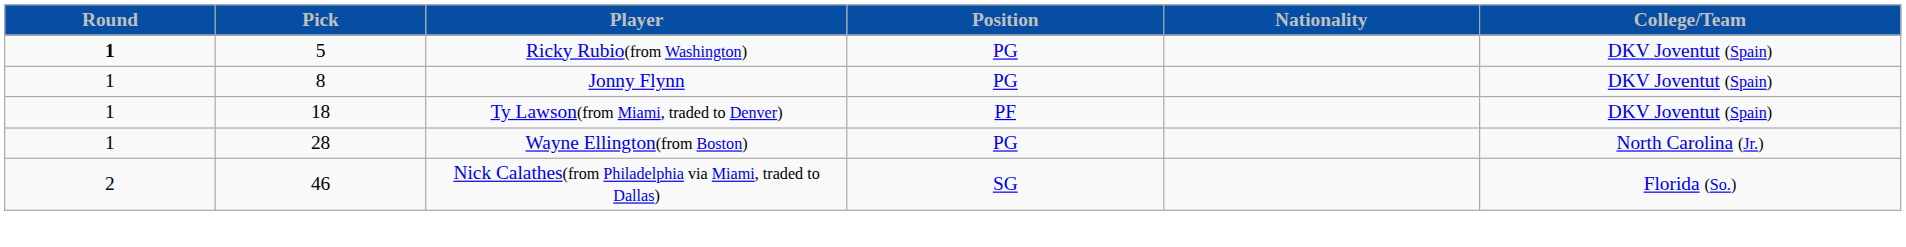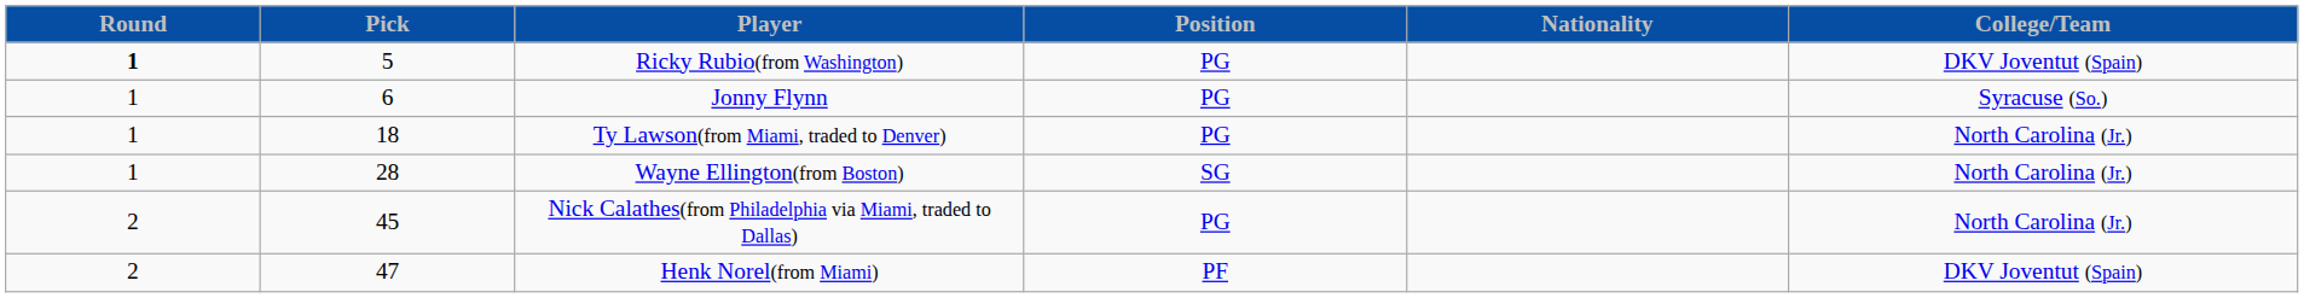 <table class="wikitable sortable sortable">
 <tr>
 <th style="background:#054EA4; color:silver" width="10%">Round</th>
 <th style="background:#054EA4; color:silver" width="10%">Pick</th>
 <th style="background:#054EA4; color:silver" width="20%">Player</th>
 <th style="background:#054EA4; color:silver" width="15%">Position</th>
 <th style="background:#054EA4; color:silver" width="15%">Nationality</th>
 <th style="background:#054EA4; color:silver" width="20%">College/Team</th>
 </tr>
 <tr style="text-align: center">
 <td><strong>1</strong></td>
 <td>5</td>
 <td><a href='#'>Ricky Rubio</a><small>(from <a href='#'>Washington</a>)</small></td>
 <td><a href='#'>PG</a></td>
 <td></td>
 <td><a href='#'>DKV Joventut</a> <small>(<a href='#'>Spain</a>)</small></td>
 </tr>
 <tr style="text-align: center">
 <td>1</td>
-<td>8</td>
+<td>6</td>
 <td><a href='#'>Jonny Flynn</a></td>
 <td><a href='#'>PG</a></td>
 <td></td>
-<td><a href='#'>DKV Joventut</a> <small>(<a href='#'>Spain</a>)</small></td>
+<td><a href='#'>Syracuse</a> <small>(<a href='#'>So.</a>)</small></td>
 </tr>
 <tr style="text-align: center">
 <td>1</td>
 <td>18</td>
 <td><a href='#'>Ty Lawson</a><small>(from <a href='#'>Miami</a>,</small><small> traded to <a href='#'>Denver</a>)</small></td>
-<td><a href='#'>PF</a></td>
+<td><a href='#'>PG</a></td>
 <td></td>
-<td><a href='#'>DKV Joventut</a> <small>(<a href='#'>Spain</a>)</small></td>
+<td><a href='#'>North Carolina</a> <small>(<a href='#'>Jr.</a>)</small></td>
 </tr>
 <tr style="text-align: center">
 <td>1</td>
 <td>28</td>
 <td><a href='#'>Wayne Ellington</a><small>(from <a href='#'>Boston</a>)</small></td>
-<td><a href='#'>PG</a></td>
+<td><a href='#'>SG</a></td>
 <td></td>
 <td><a href='#'>North Carolina</a> <small>(<a href='#'>Jr.</a>)</small></td>
 </tr>
 <tr style="text-align: center">
 <td>2</td>
-<td>46</td>
+<td>45</td>
 <td><a href='#'>Nick Calathes</a><small>(from <a href='#'>Philadelphia</a> via <a href='#'>Miami</a>,</small><small> traded to <a href='#'>Dallas</a>)</small></td>
-<td><a href='#'>SG</a></td>
+<td><a href='#'>PG</a></td>
 <td><br></td>
-<td><a href='#'>Florida</a> <small>(<a href='#'>So.</a>)</small></td>
+<td><a href='#'>North Carolina</a> <small>(<a href='#'>Jr.</a>)</small></td>
+</tr>
+<tr style="text-align: center">
+<td>2</td>
+<td>47</td>
+<td><a href='#'>Henk Norel</a><small>(from <a href='#'>Miami</a>)</small></td>
+<td><a href='#'>PF</a></td>
+<td></td>
+<td><a href='#'>DKV Joventut</a> <small>(<a href='#'>Spain</a>)</small></td>
 </tr>
 </table>
